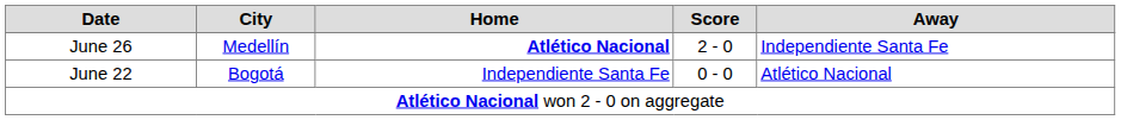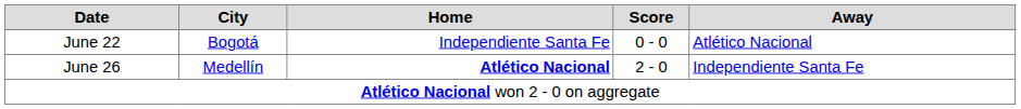 <table border=1 style="border-collapse:collapse; font-size:100%;" cellpadding=3 cellspacing=0 width=80%>
 <tr bgcolor=#DDDDDD align=center>
 <th width=16%>Date</th>
 <th width=10%>City</th>
 <th width=30%>Home</th>
 <th width=7%>Score</th>
 <th width=30%>Away</th>
 </tr>
 <tr bgcolor=#DDDDDD>
 </tr>
 <tr align=center bgcolor=#ffffff>
+<td>June 22</td>
+<td><a href='#'>Bogotá</a></td>
+<td style="text-align:right;"><a href='#'>Independiente Santa Fe</a></td>
+<td>0 - 0</td>
+<td style="text-align:left;"><a href='#'>Atlético Nacional</a></td>
+</tr>
+<tr align=center bgcolor=#ffffff>
 <td>June 26</td>
 <td><a href='#'>Medellín</a></td>
 <td style="text-align:right;"><strong><a href='#'>Atlético Nacional</a></strong></td>
 <td>2 - 0</td>
 <td style="text-align:left;"><a href='#'>Independiente Santa Fe</a></td>
 </tr>
 <tr align=center bgcolor=#ffffff>
-<td>June 22</td>
-<td><a href='#'>Bogotá</a></td>
-<td style="text-align:right;"><a href='#'>Independiente Santa Fe</a></td>
-<td>0 - 0</td>
-<td style="text-align:left;"><a href='#'>Atlético Nacional</a></td>
-</tr>
-<tr align=center bgcolor=#ffffff>
 <td colspan=5><strong><a href='#'>Atlético Nacional</a></strong> won 2 - 0 on aggregate</td>
 </tr>
 </table>
